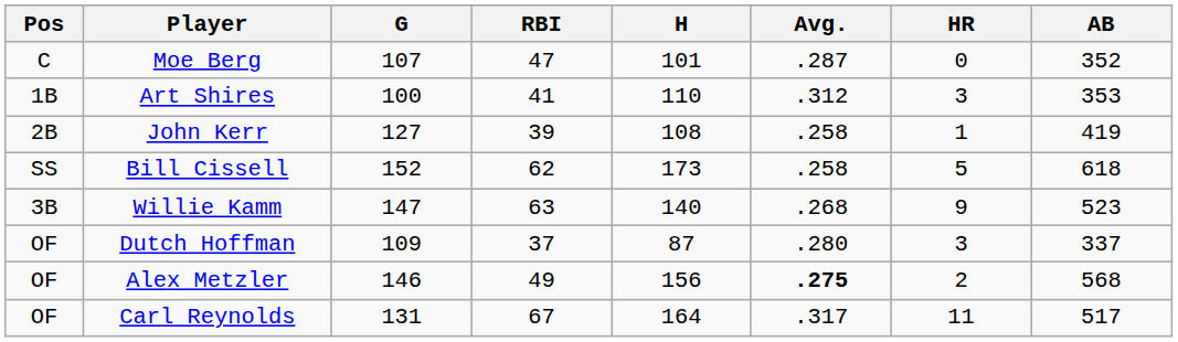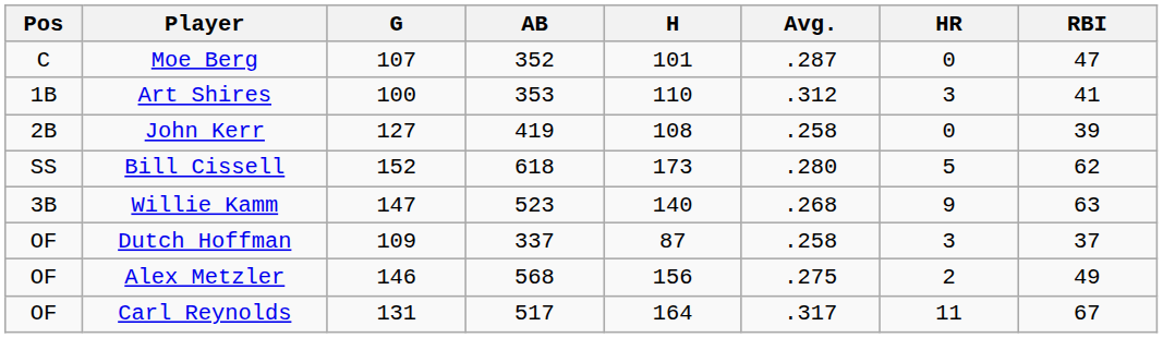 <table class="wikitable sortable">
 <tr>
 <th bgcolor="#DDDDFF" width="5%">Pos</th>
 <th bgcolor="#DDDDFF" width="16%">Player</th>
 <th bgcolor="#DDDDFF" width="9%">G</th>
-<th bgcolor="#DDDDFF" width="9%">RBI</th>
+<th bgcolor="#DDDDFF" width="9%">AB</th>
 <th bgcolor="#DDDDFF" width="9%">H</th>
 <th bgcolor="#DDDDFF" width="9%">Avg.</th>
 <th bgcolor="#DDDDFF" width="9%">HR</th>
-<th bgcolor="#DDDDFF" width="9%">AB</th>
+<th bgcolor="#DDDDFF" width="9%">RBI</th>
 </tr>
 <tr align="center">
 <td>C</td>
 <td><a href='#'>Moe Berg</a></td>
 <td>107</td>
-<td>47</td>
+<td>352</td>
 <td>101</td>
 <td>.287</td>
 <td>0</td>
-<td>352</td>
+<td>47</td>
 </tr>
 <tr align=center>
 <td>1B</td>
 <td><a href='#'>Art Shires</a></td>
 <td>100</td>
-<td>41</td>
+<td>353</td>
 <td>110</td>
 <td>.312</td>
 <td>3</td>
-<td>353</td>
+<td>41</td>
 </tr>
 <tr align=center>
 <td>2B</td>
 <td><a href='#'>John Kerr</a></td>
 <td>127</td>
-<td>39</td>
+<td>419</td>
 <td>108</td>
 <td>.258</td>
-<td>1</td>
-<td>419</td>
+<td>0</td>
+<td>39</td>
 </tr>
 <tr align=center>
 <td>SS</td>
 <td><a href='#'>Bill Cissell</a></td>
 <td>152</td>
+<td>618</td>
+<td>173</td>
+<td>.280</td>
+<td>5</td>
 <td>62</td>
-<td>173</td>
-<td>.258</td>
-<td>5</td>
-<td>618</td>
 </tr>
 <tr align=center>
 <td>3B</td>
 <td><a href='#'>Willie Kamm</a></td>
 <td>147</td>
-<td>63</td>
+<td>523</td>
 <td>140</td>
 <td>.268</td>
 <td>9</td>
-<td>523</td>
+<td>63</td>
 </tr>
 <tr align=center>
 <td>OF</td>
 <td><a href='#'>Dutch Hoffman</a></td>
 <td>109</td>
+<td>337</td>
+<td>87</td>
+<td>.258</td>
+<td>3</td>
 <td>37</td>
-<td>87</td>
-<td>.280</td>
-<td>3</td>
-<td>337</td>
 </tr>
 <tr align=center>
 <td>OF</td>
 <td><a href='#'>Alex Metzler</a></td>
 <td>146</td>
+<td>568</td>
+<td>156</td>
+<td>.275</td>
+<td>2</td>
 <td>49</td>
-<td>156</td>
-<td><strong>.275</strong></td>
-<td>2</td>
-<td>568</td>
 </tr>
 <tr align=center>
 <td>OF</td>
 <td><a href='#'>Carl Reynolds</a></td>
 <td>131</td>
-<td>67</td>
+<td>517</td>
 <td>164</td>
 <td>.317</td>
 <td>11</td>
-<td>517</td>
+<td>67</td>
 </tr>
 </table>
